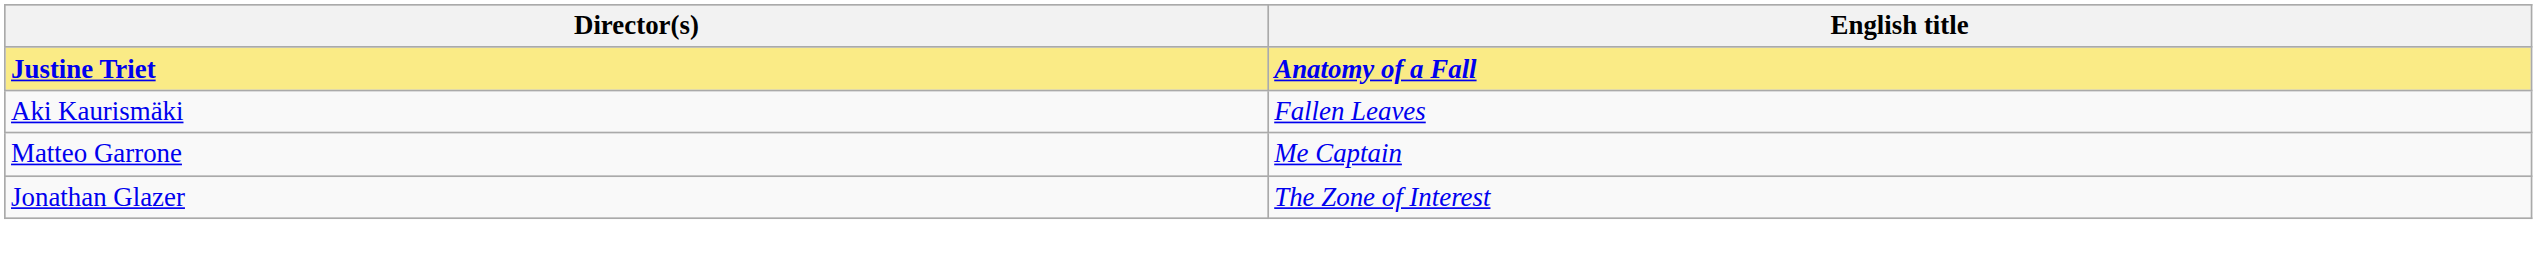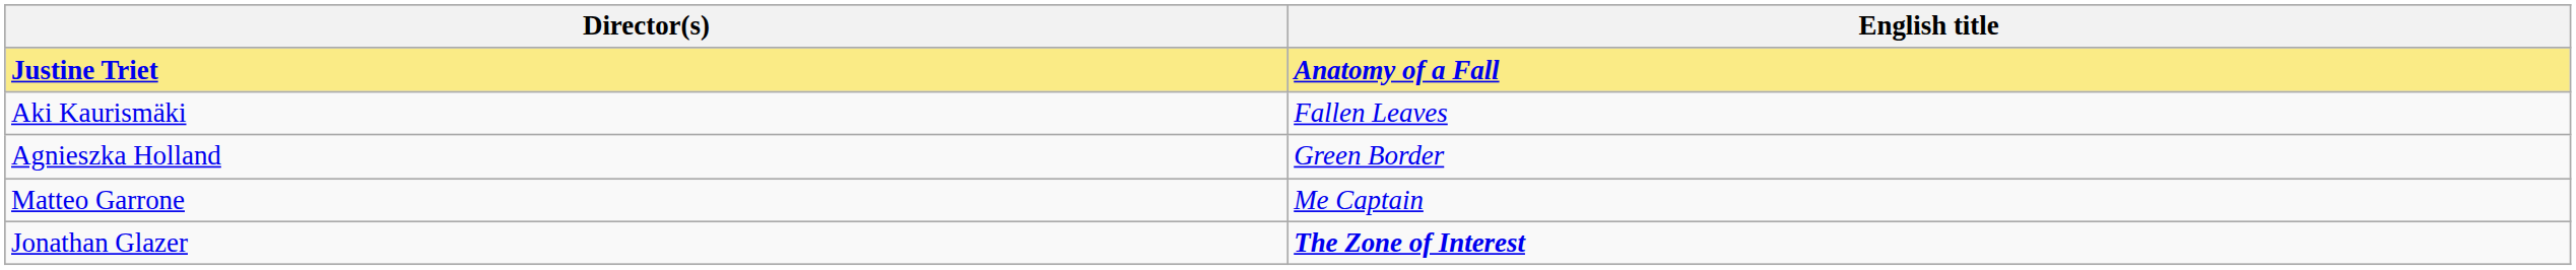 <table class="wikitable" width="95%" cellpadding="5">
 <tr>
 <th width="25%">Director(s)</th>
 <th width="25%">English title</th>
 </tr>
 <tr style="background:#FAEB86">
 <td> <strong><a href='#'>Justine Triet</a></strong></td>
 <td><strong><em><a href='#'>Anatomy of a Fall</a></em></strong></td>
 </tr>
 <tr>
 <td> <a href='#'>Aki Kaurismäki</a></td>
 <td><em><a href='#'>Fallen Leaves</a></em></td>
 </tr>
 <tr>
+<td> <a href='#'>Agnieszka Holland</a></td>
+<td><em><a href='#'>Green Border</a></em></td>
+</tr>
+<tr>
 <td> <a href='#'>Matteo Garrone</a></td>
 <td><em><a href='#'>Me Captain</a></em></td>
 </tr>
 <tr>
 <td> <a href='#'>Jonathan Glazer</a></td>
-<td><em><a href='#'>The Zone of Interest</a></em></td>
+<td><strong><em><a href='#'>The Zone of Interest</a></em></strong></td>
 </tr>
 </table>
